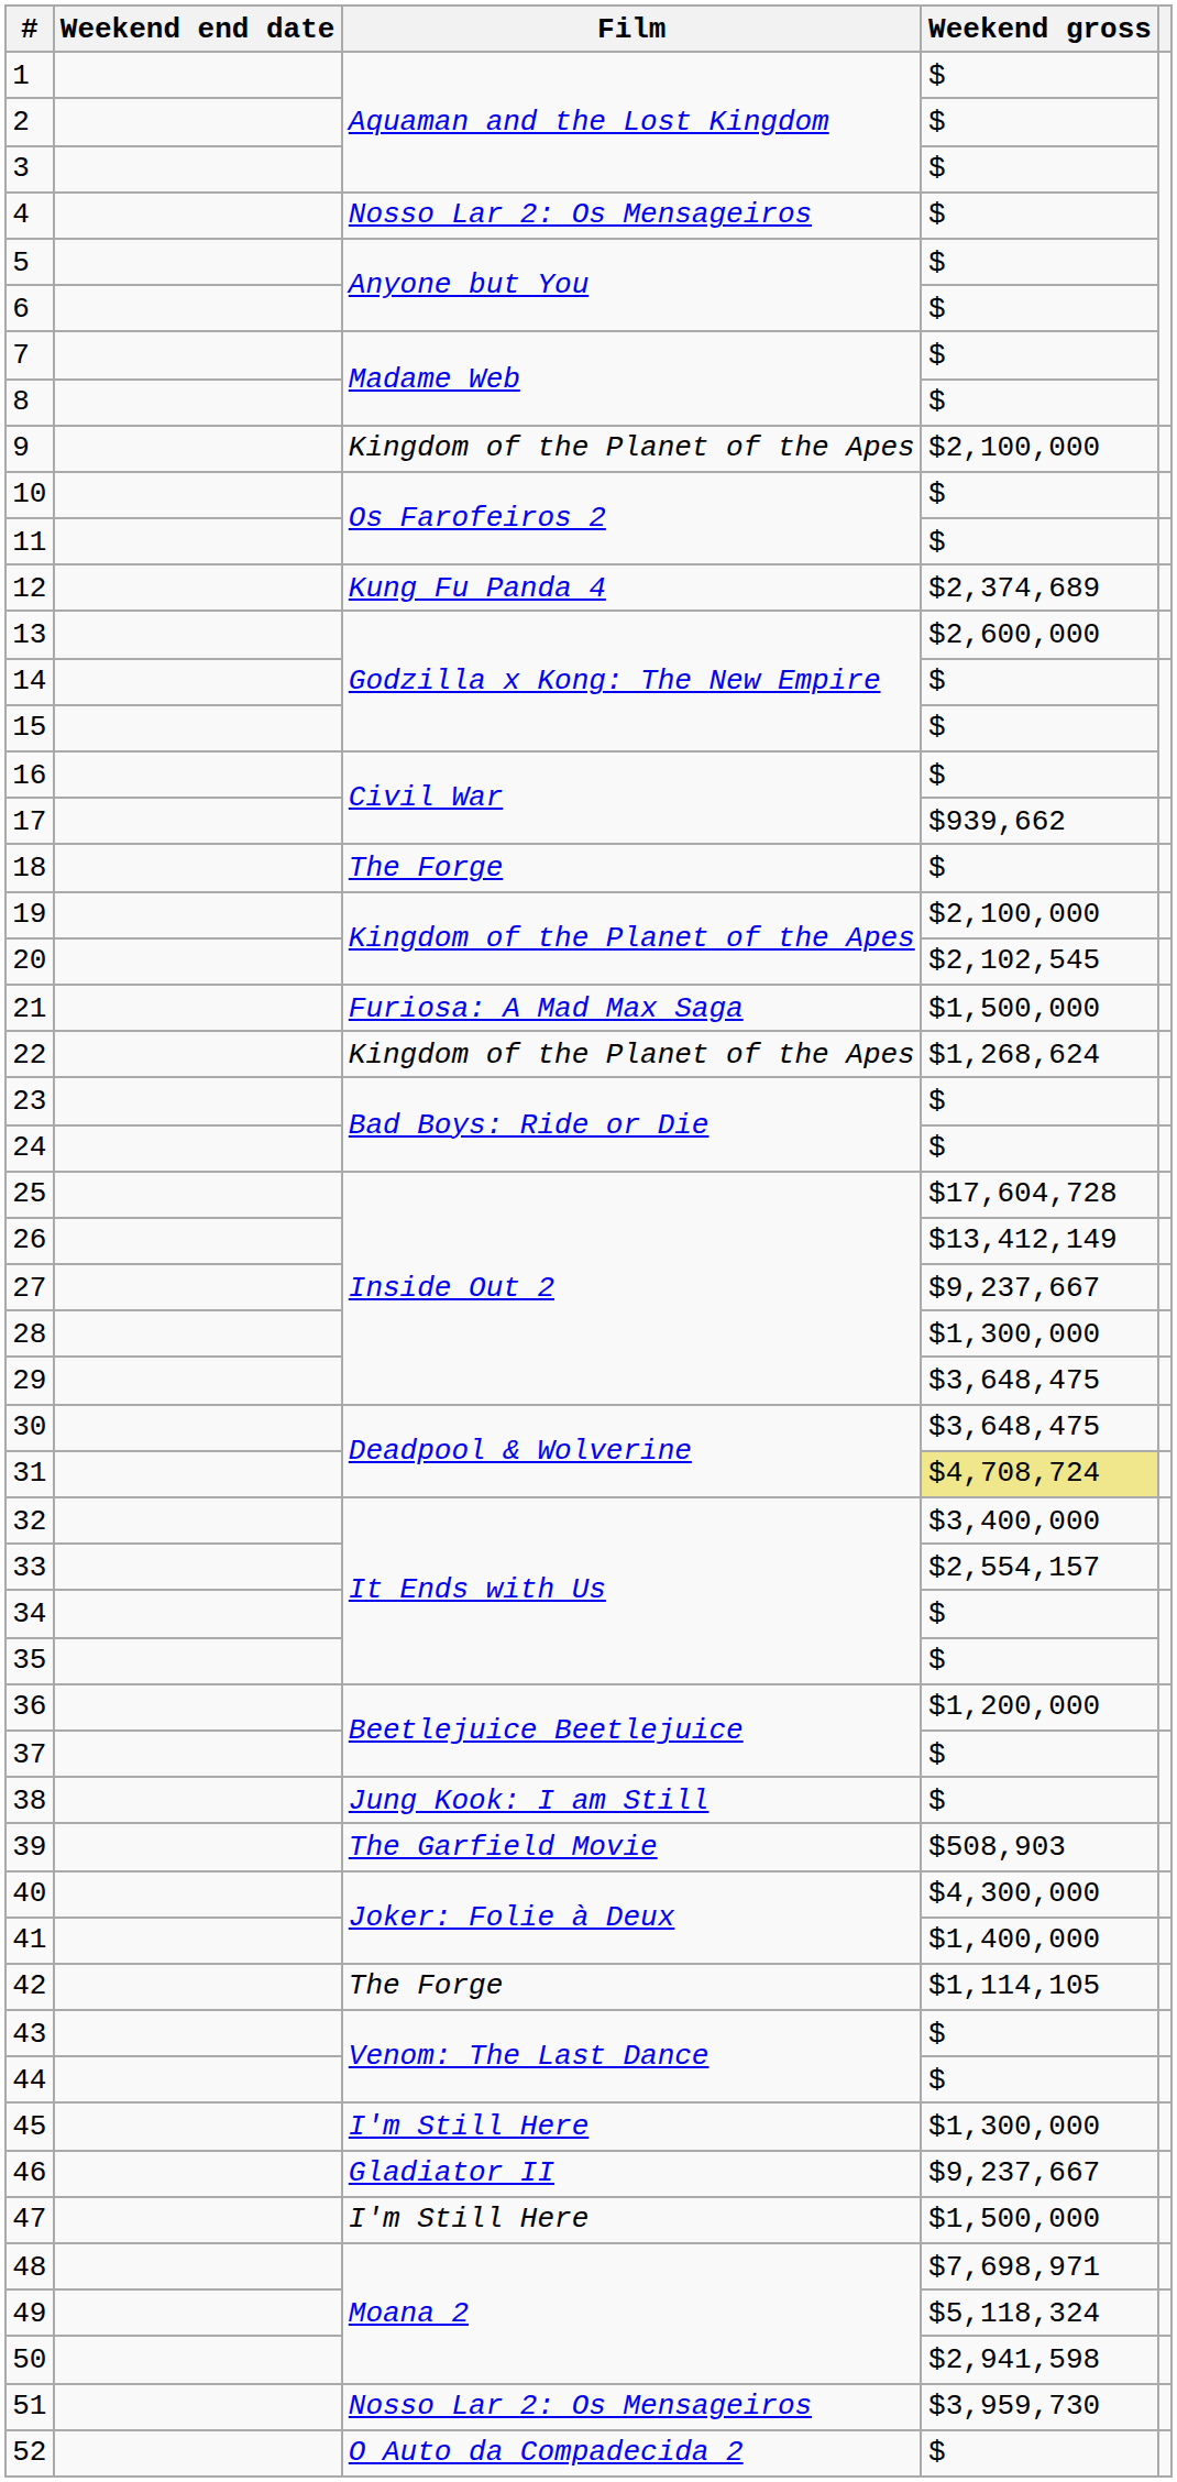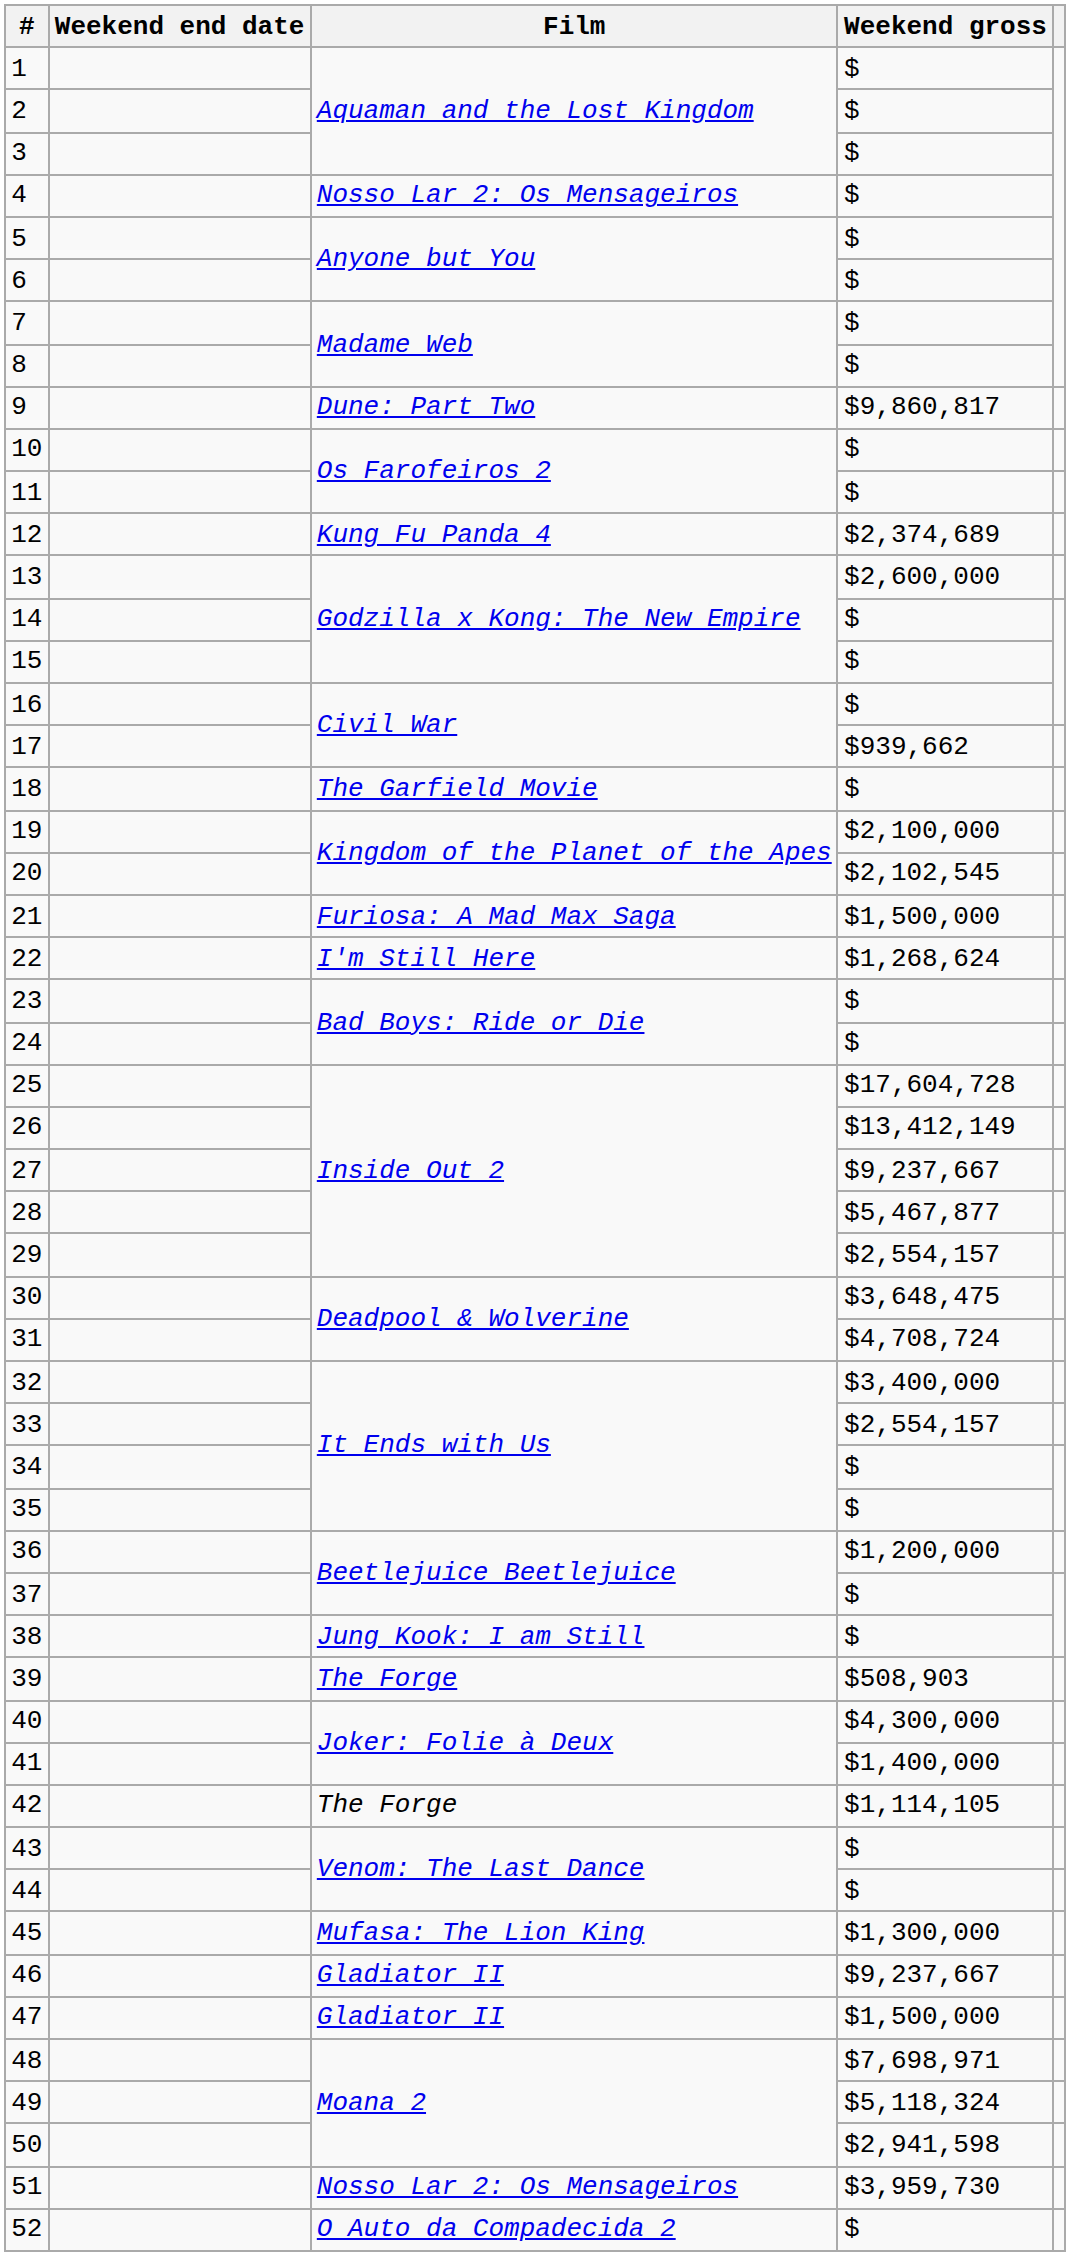 <table class="wikitable sortable">
 <tr>
 <th abbr="Week">#</th>
 <th abbr="Date">Weekend end date</th>
 <th>Film</th>
 <th>Weekend gross</th>
 <th></th>
 </tr>
 <tr>
 <td>1</td>
 <td></td>
 <td rowspan="3"><em><a href='#'>Aquaman and the Lost Kingdom</a></em></td>
 <td>$</td>
 </tr>
 <tr>
 <td>2</td>
 <td></td>
 <td>$</td>
 </tr>
 <tr>
 <td>3</td>
 <td></td>
 <td>$</td>
 </tr>
 <tr>
 <td>4</td>
 <td></td>
 <td><em><a href='#'>Nosso Lar 2: Os Mensageiros</a></em></td>
 <td>$</td>
 </tr>
 <tr>
 <td>5</td>
 <td></td>
 <td rowspan="2"><em><a href='#'>Anyone but You</a></em></td>
 <td>$</td>
 </tr>
 <tr>
 <td>6</td>
 <td></td>
 <td>$</td>
 </tr>
 <tr>
 <td>7</td>
 <td></td>
 <td rowspan=2><em><a href='#'>Madame Web</a></em></td>
 <td>$</td>
 </tr>
 <tr>
 <td>8</td>
 <td></td>
 <td>$</td>
 </tr>
 <tr>
 <td>9</td>
 <td></td>
-<td><em>Kingdom of the Planet of the Apes</em></td>
-<td>$2,100,000</td>
+<td><em><a href='#'>Dune: Part Two</a></em></td>
+<td>$9,860,817</td>
 <td></td>
 </tr>
 <tr>
 <td>10</td>
 <td></td>
 <td rowspan="2"><em><a href='#'>Os Farofeiros 2</a></em></td>
 <td>$</td>
 <td></td>
 </tr>
 <tr>
 <td>11</td>
 <td></td>
 <td>$</td>
 <td></td>
 </tr>
 <tr>
 <td>12</td>
 <td></td>
 <td><em><a href='#'>Kung Fu Panda 4</a></em></td>
 <td>$2,374,689</td>
 <td></td>
 </tr>
 <tr>
 <td>13</td>
 <td></td>
 <td rowspan="3"><em><a href='#'>Godzilla x Kong: The New Empire</a></em></td>
 <td>$2,600,000</td>
 <td></td>
 </tr>
 <tr>
 <td>14</td>
 <td></td>
 <td>$</td>
 </tr>
 <tr>
 <td>15</td>
 <td></td>
 <td>$</td>
 </tr>
 <tr>
 <td>16</td>
 <td></td>
 <td rowspan=2><em><a href='#'>Civil War</a></em></td>
 <td>$</td>
 </tr>
 <tr>
 <td>17</td>
 <td></td>
 <td>$939,662</td>
 <td></td>
 </tr>
 <tr>
 <td>18</td>
 <td></td>
-<td><em><a href='#'>The Forge</a></em></td>
+<td><em><a href='#'>The Garfield Movie</a></em></td>
 <td>$</td>
 <td></td>
 </tr>
 <tr>
 <td>19</td>
 <td></td>
 <td rowspan="2"><em><a href='#'>Kingdom of the Planet of the Apes</a></em></td>
 <td>$2,100,000</td>
 <td></td>
 </tr>
 <tr>
 <td>20</td>
 <td></td>
 <td>$2,102,545</td>
 <td></td>
 </tr>
 <tr>
 <td>21</td>
 <td></td>
 <td><em><a href='#'>Furiosa: A Mad Max Saga</a></em></td>
 <td>$1,500,000</td>
 <td></td>
 </tr>
 <tr>
 <td>22</td>
 <td></td>
-<td><em>Kingdom of the Planet of the Apes</em></td>
+<td><em><a href='#'>I'm Still Here</a></em></td>
 <td>$1,268,624</td>
 <td></td>
 </tr>
 <tr>
 <td>23</td>
 <td></td>
 <td rowspan=2><em><a href='#'>Bad Boys: Ride or Die</a></em></td>
 <td>$</td>
 <td></td>
 </tr>
 <tr>
 <td>24</td>
 <td></td>
 <td>$</td>
 <td></td>
 </tr>
 <tr>
 <td>25</td>
 <td></td>
 <td rowspan="5"><em><a href='#'>Inside Out 2</a></em></td>
 <td>$17,604,728</td>
 <td></td>
 </tr>
 <tr>
 <td>26</td>
 <td></td>
 <td>$13,412,149</td>
 <td></td>
 </tr>
 <tr>
 <td>27</td>
 <td></td>
 <td>$9,237,667</td>
 <td></td>
 </tr>
 <tr>
 <td>28</td>
 <td></td>
-<td>$1,300,000</td>
+<td>$5,467,877</td>
 <td></td>
 </tr>
 <tr>
 <td>29</td>
 <td></td>
-<td>$3,648,475</td>
+<td>$2,554,157</td>
 <td></td>
 </tr>
 <tr>
 <td>30</td>
 <td></td>
 <td rowspan="2"><em><a href='#'>Deadpool & Wolverine</a></em></td>
 <td>$3,648,475</td>
 <td></td>
 </tr>
 <tr>
 <td>31</td>
 <td></td>
-<td style="background: khaki;">$4,708,724</td>
+<td>$4,708,724</td>
 <td></td>
 </tr>
 <tr>
 <td>32</td>
 <td></td>
 <td rowspan="4"><em><a href='#'>It Ends with Us</a></em></td>
 <td>$3,400,000</td>
 <td></td>
 </tr>
 <tr>
 <td>33</td>
 <td></td>
 <td>$2,554,157</td>
 <td></td>
 </tr>
 <tr>
 <td>34</td>
 <td></td>
 <td>$</td>
 </tr>
 <tr>
 <td>35</td>
 <td></td>
 <td>$</td>
 </tr>
 <tr>
 <td>36</td>
 <td></td>
 <td rowspan="2"><em><a href='#'>Beetlejuice Beetlejuice</a></em></td>
 <td>$1,200,000</td>
 <td></td>
 </tr>
 <tr>
 <td>37</td>
 <td></td>
 <td>$</td>
 </tr>
 <tr>
 <td>38</td>
 <td></td>
 <td><em><a href='#'>Jung Kook: I am Still</a></em></td>
 <td>$</td>
 </tr>
 <tr>
 <td>39</td>
 <td></td>
-<td><em><a href='#'>The Garfield Movie</a></em></td>
+<td><em><a href='#'>The Forge</a></em></td>
 <td>$508,903</td>
 <td></td>
 </tr>
 <tr>
 <td>40</td>
 <td></td>
 <td rowspan=2><em><a href='#'>Joker: Folie à Deux</a></em></td>
 <td>$4,300,000</td>
 <td></td>
 </tr>
 <tr>
 <td>41</td>
 <td></td>
 <td>$1,400,000</td>
 <td></td>
 </tr>
 <tr>
 <td>42</td>
 <td></td>
 <td><em>The Forge</em></td>
 <td>$1,114,105</td>
 <td></td>
 </tr>
 <tr>
 <td>43</td>
 <td></td>
 <td rowspan="2"><em><a href='#'>Venom: The Last Dance</a></em></td>
 <td>$</td>
 <td></td>
 </tr>
 <tr>
 <td>44</td>
 <td></td>
 <td>$</td>
 <td></td>
 </tr>
 <tr>
 <td>45</td>
 <td></td>
-<td><em><a href='#'>I'm Still Here</a></em></td>
+<td><em><a href='#'>Mufasa: The Lion King</a></em></td>
 <td>$1,300,000</td>
 <td></td>
 </tr>
 <tr>
 <td>46</td>
 <td></td>
 <td><em><a href='#'>Gladiator II</a></em></td>
 <td>$9,237,667</td>
 <td></td>
 </tr>
 <tr>
 <td>47</td>
 <td></td>
-<td><em>I'm Still Here</em></td>
+<td><em><a href='#'>Gladiator II</a></em></td>
 <td>$1,500,000</td>
 <td></td>
 </tr>
 <tr>
 <td>48</td>
 <td></td>
 <td rowspan="3"><em><a href='#'>Moana 2</a></em></td>
 <td>$7,698,971</td>
 <td></td>
 </tr>
 <tr>
 <td>49</td>
 <td></td>
 <td>$5,118,324</td>
 <td></td>
 </tr>
 <tr>
 <td>50</td>
 <td></td>
 <td>$2,941,598</td>
 <td></td>
 </tr>
 <tr>
 <td>51</td>
 <td></td>
 <td><em><a href='#'>Nosso Lar 2: Os Mensageiros</a></em></td>
 <td>$3,959,730</td>
 <td></td>
 </tr>
 <tr>
 <td>52</td>
 <td></td>
 <td><em><a href='#'>O Auto da Compadecida 2</a></em></td>
 <td>$</td>
 <td></td>
 </tr>
 </table>
